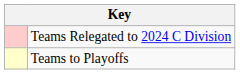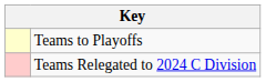 <table class="wikitable" style="text-align: center;">
 <tr>
 <th colspan=2>Key</th>
 </tr>
 <tr>
+<td style="background:#ffffcc; width:20px;"></td>
+<td align=left>Teams to Playoffs</td>
+</tr>
+<tr>
 <td style="background:#ffcccc; width:20px;"></td>
 <td align=left>Teams Relegated to <a href='#'>2024 C Division</a></td>
 </tr>
-<tr>
-<td style="background:#ffffcc; width:20px;"></td>
-<td align=left>Teams to Playoffs</td>
-</tr>
 </table>
